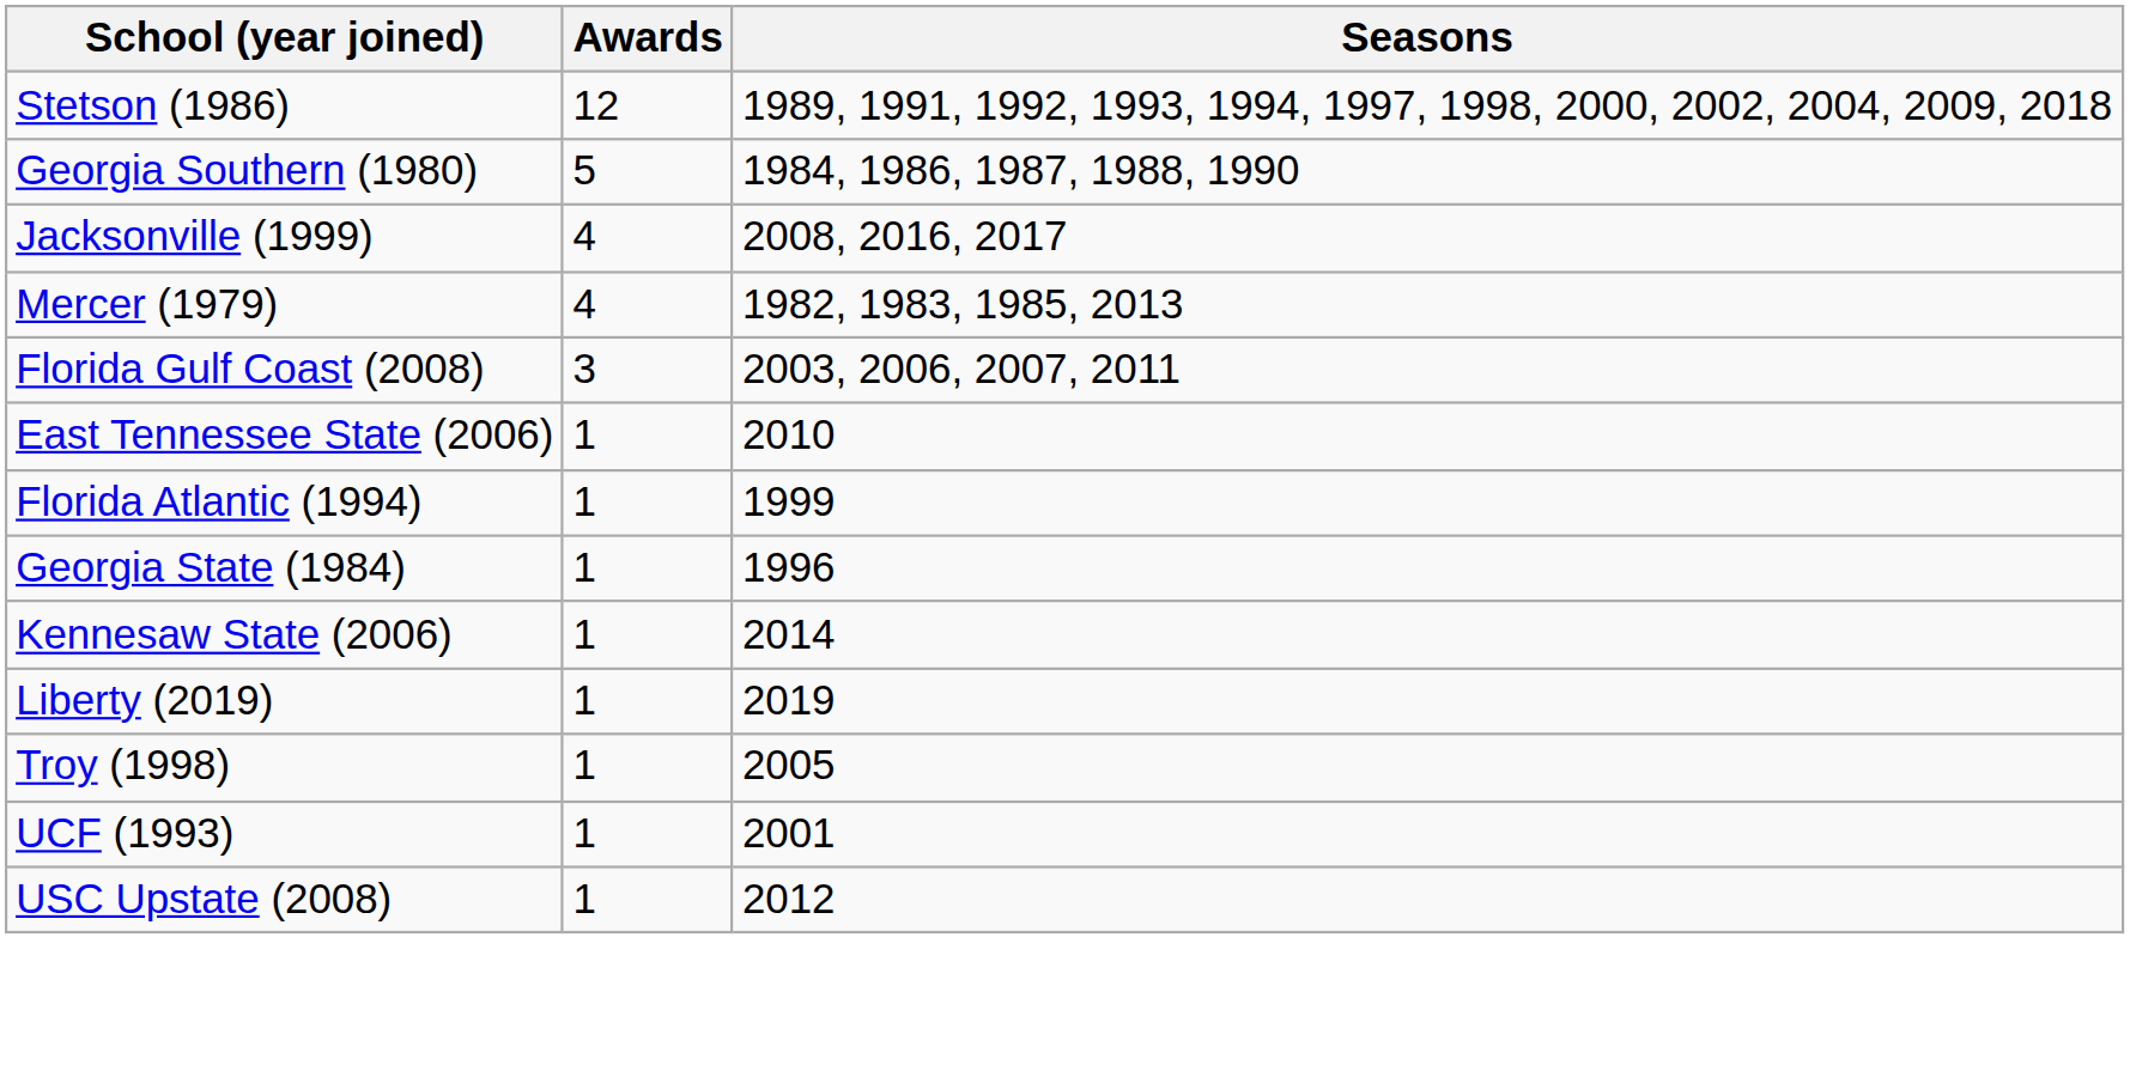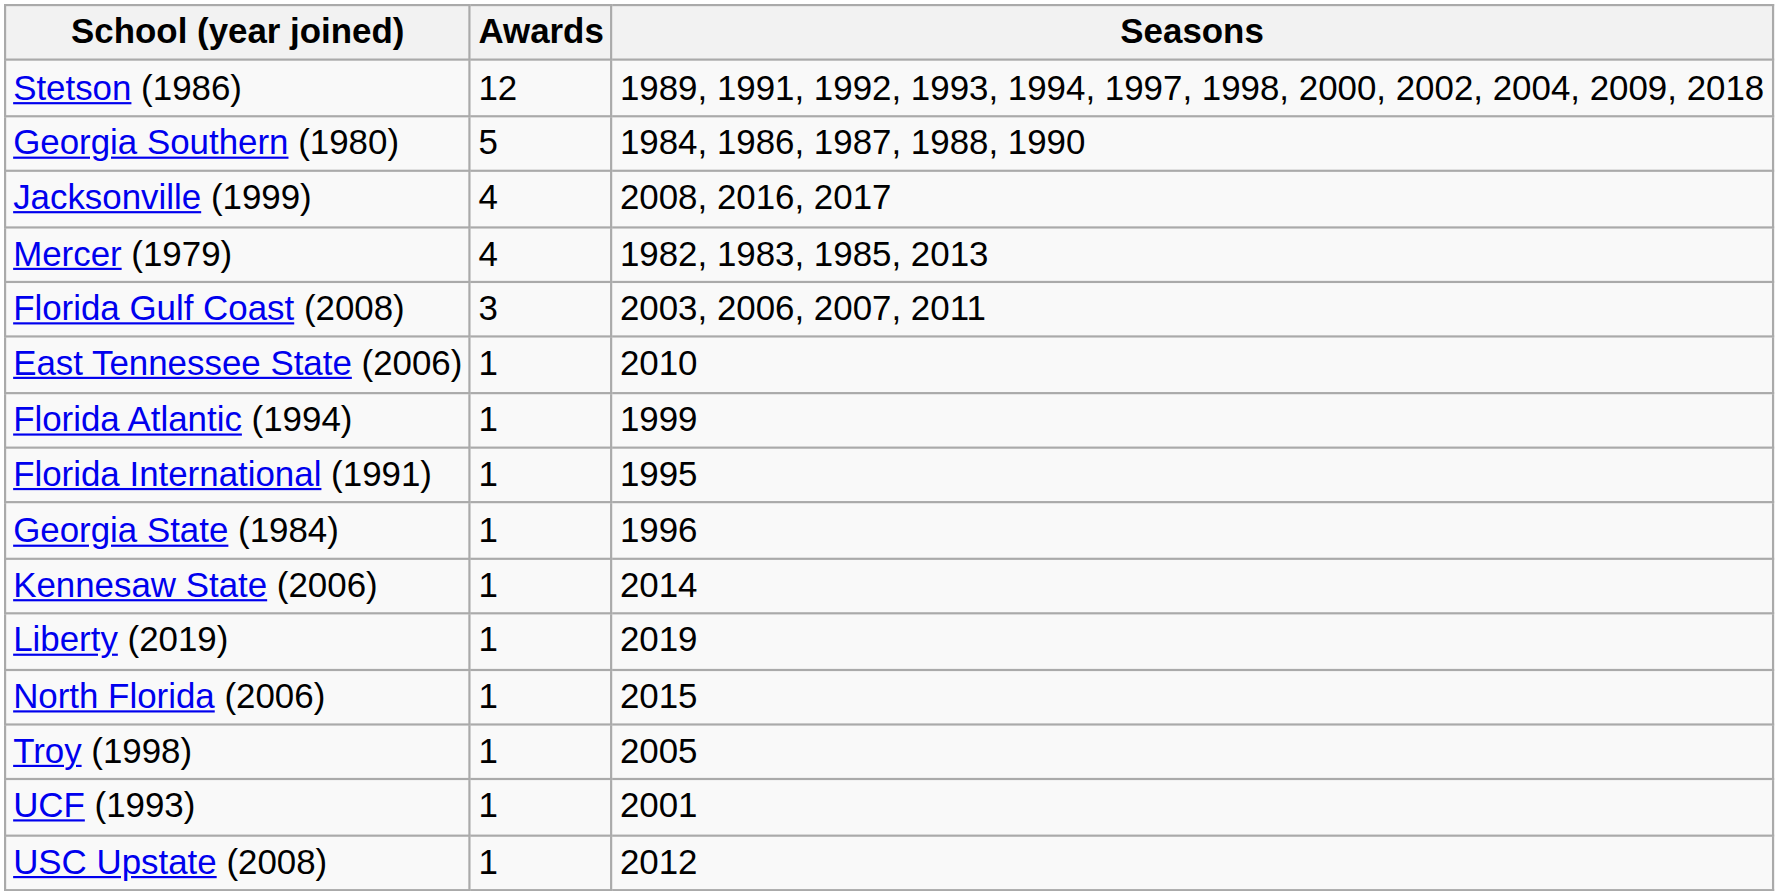 <table class="wikitable" border="1">
 <tr>
 <th>School (year joined)</th>
 <th>Awards</th>
 <th>Seasons</th>
 </tr>
 <tr>
 <td><a href='#'>Stetson</a> (1986)</td>
 <td>12</td>
 <td>1989, 1991, 1992, 1993, 1994, 1997, 1998, 2000, 2002, 2004, 2009, 2018</td>
 </tr>
 <tr>
 <td><a href='#'>Georgia Southern</a> (1980)</td>
 <td>5</td>
 <td>1984, 1986, 1987, 1988, 1990</td>
 </tr>
 <tr>
 <td><a href='#'>Jacksonville</a> (1999)</td>
 <td>4</td>
 <td>2008, 2016, 2017</td>
 </tr>
 <tr>
 <td><a href='#'>Mercer</a> (1979)</td>
 <td>4</td>
 <td>1982, 1983, 1985, 2013</td>
 </tr>
 <tr>
 <td><a href='#'>Florida Gulf Coast</a> (2008)</td>
 <td>3</td>
 <td>2003, 2006, 2007, 2011</td>
 </tr>
 <tr>
 <td><a href='#'>East Tennessee State</a> (2006)</td>
 <td>1</td>
 <td>2010</td>
 </tr>
 <tr>
 <td><a href='#'>Florida Atlantic</a> (1994)</td>
 <td>1</td>
 <td>1999</td>
 </tr>
 <tr>
+<td><a href='#'>Florida International</a> (1991)</td>
+<td>1</td>
+<td>1995</td>
+</tr>
+<tr>
 <td><a href='#'>Georgia State</a> (1984)</td>
 <td>1</td>
 <td>1996</td>
 </tr>
 <tr>
 <td><a href='#'>Kennesaw State</a> (2006)</td>
 <td>1</td>
 <td>2014</td>
 </tr>
 <tr>
 <td><a href='#'>Liberty</a> (2019)</td>
 <td>1</td>
 <td>2019</td>
+</tr>
+<tr>
+<td><a href='#'>North Florida</a> (2006)</td>
+<td>1</td>
+<td>2015</td>
 </tr>
 <tr>
 <td><a href='#'>Troy</a> (1998)</td>
 <td>1</td>
 <td>2005</td>
 </tr>
 <tr>
 <td><a href='#'>UCF</a> (1993)</td>
 <td>1</td>
 <td>2001</td>
 </tr>
 <tr>
 <td><a href='#'>USC Upstate</a> (2008)</td>
 <td>1</td>
 <td>2012</td>
 </tr>
 </table>
